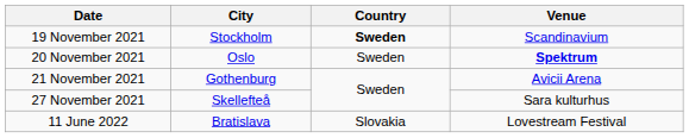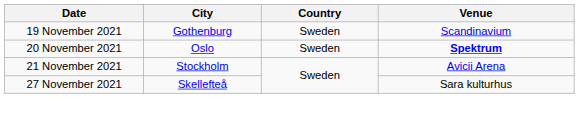 <table class="wikitable plainrowheaders" style="text-align:center;">
 <tr>
 <th scope="col" style="width:12em;">Date</th>
 <th scope="col" style="width:10em;">City</th>
 <th scope="col" style="width:10em;">Country</th>
 <th scope="col" style="width:17em;">Venue</th>
 </tr>
 <tr>
 <td>19 November 2021</td>
-<td><a href='#'>Stockholm</a></td>
-<td><strong>Sweden</strong></td>
+<td><a href='#'>Gothenburg</a></td>
+<td>Sweden</td>
 <td><a href='#'>Scandinavium</a></td>
 </tr>
 <tr>
 <td>20 November 2021</td>
 <td><a href='#'>Oslo</a></td>
 <td>Sweden</td>
 <td><strong><a href='#'>Spektrum</a></strong></td>
 </tr>
 <tr>
 <td>21 November 2021</td>
-<td><a href='#'>Gothenburg</a></td>
+<td><a href='#'>Stockholm</a></td>
 <td rowspan="2">Sweden</td>
 <td><a href='#'>Avicii Arena</a></td>
 </tr>
 <tr>
 <td>27 November 2021</td>
 <td><a href='#'>Skellefteå</a></td>
 <td>Sara kulturhus</td>
 </tr>
-<tr>
-<td>11 June 2022</td>
-<td><a href='#'>Bratislava</a></td>
-<td>Slovakia</td>
-<td>Lovestream Festival</td>
-</tr>
 </table>
